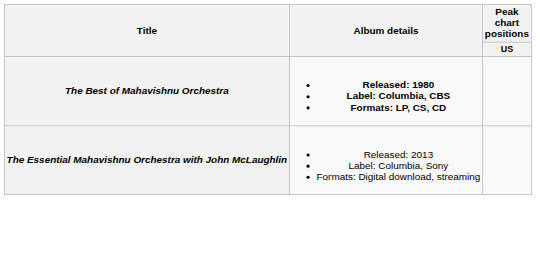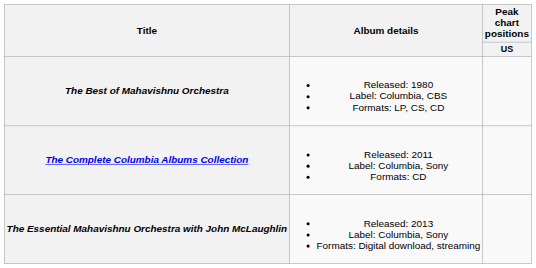 <table class="wikitable plainrowheaders" style="text-align:center;">
 <tr>
 <th scope="col" rowspan="2">Title</th>
 <th scope="col" rowspan="2">Album details</th>
 <th scope="col">Peak chart positions</th>
 </tr>
 <tr>
 <th scope="col" style="width:3em;font-size:90%;">US<br></th>
 </tr>
 <tr>
 <th scope="row"><em>The Best of Mahavishnu Orchestra</em></th>
-<td><strong><br><ul><li>Released: 1980</li><li>Label: Columbia, CBS</li><li>Formats: LP, CS, CD</li></ul></strong></td>
+<td><br><ul><li>Released: 1980</li><li>Label: Columbia, CBS</li><li>Formats: LP, CS, CD</li></ul></td>
+<td></td>
+</tr>
+<tr>
+<th scope="row"><em><a href='#'>The Complete Columbia Albums Collection</a></em></th>
+<td><br><ul><li>Released: 2011</li><li>Label: Columbia, Sony</li><li>Formats: CD</li></ul></td>
 <td></td>
 </tr>
 <tr>
 <th scope="row"><em>The Essential Mahavishnu Orchestra with John McLaughlin</em></th>
 <td><br><ul><li>Released: 2013</li><li>Label: Columbia, Sony</li><li>Formats: Digital download, streaming</li></ul></td>
 <td></td>
 </tr>
 </table>
